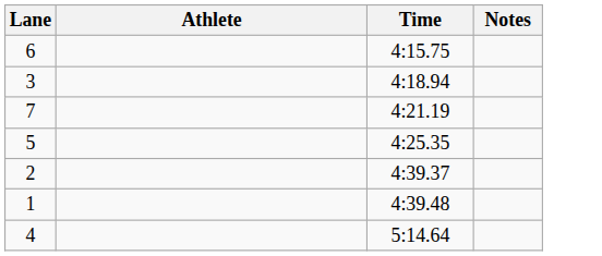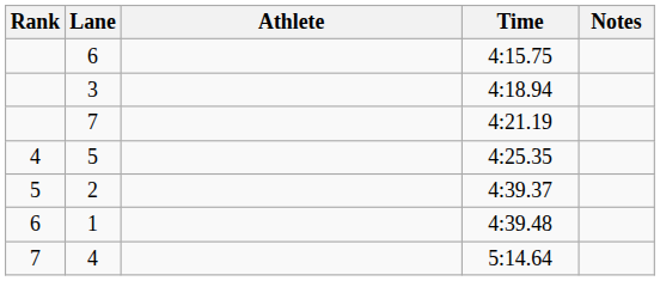 <table class="wikitable sortable" style="text-align:center">
 <tr>
+<th width=10>Rank</th>
 <th width=10>Lane</th>
 <th width=250>Athlete</th>
 <th width=80>Time</th>
 <th width=50>Notes</th>
 </tr>
 <tr>
+<td></td>
 <td>6</td>
 <td align=left></td>
 <td>4:15.75</td>
 <td></td>
 </tr>
 <tr>
+<td></td>
 <td>3</td>
 <td align=left></td>
 <td>4:18.94</td>
 <td></td>
 </tr>
 <tr>
+<td></td>
 <td>7</td>
 <td align=left></td>
 <td>4:21.19</td>
 <td></td>
 </tr>
 <tr>
+<td>4</td>
 <td>5</td>
 <td align=left></td>
 <td>4:25.35</td>
 <td></td>
 </tr>
 <tr>
+<td>5</td>
 <td>2</td>
 <td align=left></td>
 <td>4:39.37</td>
 <td></td>
 </tr>
 <tr>
+<td>6</td>
 <td>1</td>
 <td align=left></td>
 <td>4:39.48</td>
 <td></td>
 </tr>
 <tr>
+<td>7</td>
 <td>4</td>
 <td align=left></td>
 <td>5:14.64</td>
 <td></td>
 </tr>
 </table>
